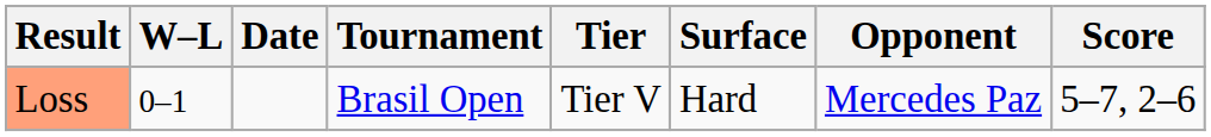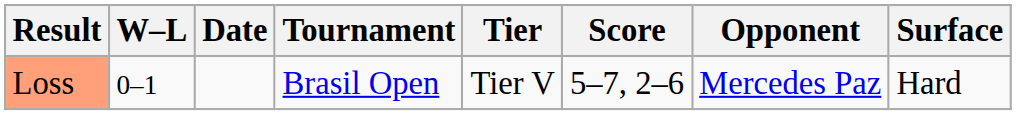 <table class="sortable wikitable">
 <tr>
 <th>Result</th>
 <th class="unsortable">W–L</th>
 <th>Date</th>
 <th>Tournament</th>
 <th>Tier</th>
+<th class="unsortable">Score</th>
+<th>Opponent</th>
 <th>Surface</th>
-<th>Opponent</th>
-<th class="unsortable">Score</th>
 </tr>
 <tr>
 <td style="background:#ffa07a;">Loss</td>
 <td><small>0–1</small></td>
 <td><a href='#'></a></td>
 <td><a href='#'>Brasil Open</a></td>
 <td>Tier V</td>
+<td>5–7, 2–6</td>
+<td> <a href='#'>Mercedes Paz</a></td>
 <td>Hard</td>
-<td> <a href='#'>Mercedes Paz</a></td>
-<td>5–7, 2–6</td>
 </tr>
 </table>
